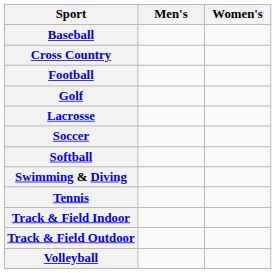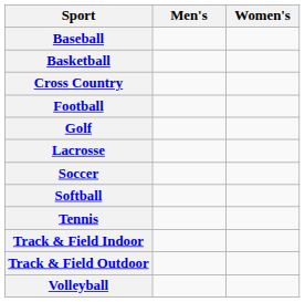 <table class="wikitable" style="margin:auto; text-align:center">
 <tr>
 <th scope="col">Sport</th>
 <th scope="col" width=25%>Men's</th>
 <th scope="col" width=25%>Women's</th>
 </tr>
 <tr>
 <th scope="row" align=left><a href='#'>Baseball</a></th>
+<td></td>
+<td></td>
+</tr>
+<tr>
+<th scope="row" align=left><a href='#'>Basketball</a></th>
 <td></td>
 <td></td>
 </tr>
 <tr>
 <th scope="row" align=left><a href='#'>Cross Country</a></th>
 <td></td>
 <td></td>
 </tr>
 <tr>
 <th scope="row" align=left><a href='#'>Football</a></th>
 <td></td>
 <td></td>
 </tr>
 <tr>
 <th scope="row" align=left><a href='#'>Golf</a></th>
 <td></td>
 <td></td>
 </tr>
 <tr>
 <th scope="row" align=left><a href='#'>Lacrosse</a></th>
 <td></td>
 <td></td>
 </tr>
 <tr>
 <th scope="row" align=left><a href='#'>Soccer</a></th>
 <td></td>
 <td></td>
 </tr>
 <tr>
 <th scope="row" align=left><a href='#'>Softball</a></th>
 <td></td>
 <td></td>
 </tr>
 <tr>
-<th scope="row" align=left><a href='#'>Swimming</a> & <a href='#'>Diving</a></th>
-<td></td>
-<td></td>
-</tr>
-<tr>
 <th scope="row" align=left><a href='#'>Tennis</a></th>
 <td></td>
 <td></td>
 </tr>
 <tr>
 <th scope="row" align=left><a href='#'>Track & Field Indoor</a></th>
 <td></td>
 <td></td>
 </tr>
 <tr>
 <th scope="row" align=left><a href='#'>Track & Field Outdoor</a></th>
 <td></td>
 <td></td>
 </tr>
 <tr>
 <th scope="row" align=left><a href='#'>Volleyball</a></th>
 <td></td>
 <td></td>
 </tr>
 </table>
